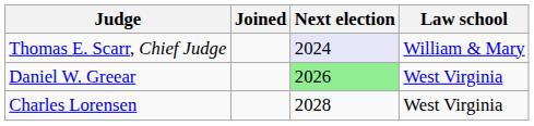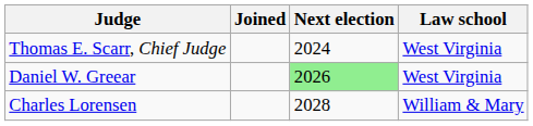 <table class="sortable wikitable">
 <tr>
 <th>Judge</th>
 <th>Joined</th>
 <th>Next election</th>
 <th>Law school</th>
 </tr>
 <tr>
 <td><a href='#'>Thomas E. Scarr</a>, <em>Chief Judge</em></td>
 <td></td>
-<td style="background: lavender;">2024</td>
-<td><a href='#'>William & Mary</a></td>
+<td>2024</td>
+<td><a href='#'>West Virginia</a></td>
 </tr>
 <tr>
 <td><a href='#'>Daniel W. Greear</a></td>
 <td></td>
 <td style="background: lightgreen;">2026</td>
 <td><a href='#'>West Virginia</a></td>
 </tr>
 <tr>
 <td><a href='#'>Charles Lorensen</a></td>
 <td></td>
 <td>2028</td>
-<td>West Virginia</td>
+<td><a href='#'>William & Mary</a></td>
 </tr>
 </table>
